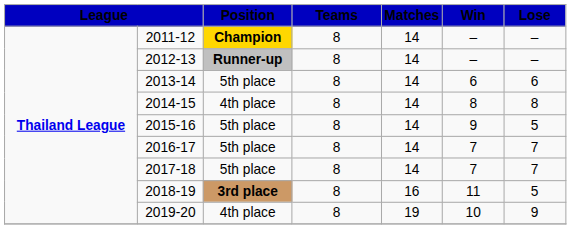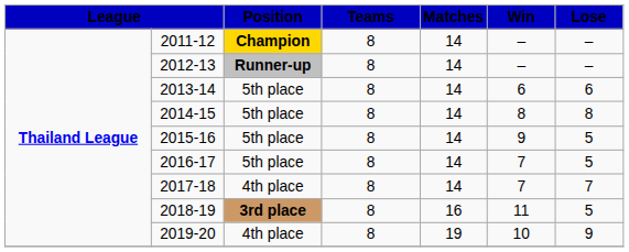 <table class="wikitable" style= "text-align:center; font-size:10pt;">
 <tr style= "background: #0000C0; font-weight:bold;">
 <td colspan="2" style="width:14em;"><span>League</span></td>
 <td style="width:6em;"><span>Position</span></td>
 <td style="width:6em;"><span>Teams</span></td>
 <td style="width:4em;"><span>Matches</span></td>
 <td style="width:4em;"><span>Win</span></td>
 <td style="width:4em;"><span>Lose</span></td>
 </tr>
 <tr>
 <td rowspan="9"><strong><a href='#'>Thailand League</a></strong></td>
 <td>2011-12</td>
 <td bgcolor="gold"><strong>Champion</strong></td>
 <td align="center">8</td>
 <td align="center">14</td>
 <td align="center">–</td>
 <td align="center">–</td>
 </tr>
 <tr>
 <td>2012-13</td>
 <td bgcolor="silver"><strong>Runner-up</strong></td>
 <td align="center">8</td>
 <td align="center">14</td>
 <td align="center">–</td>
 <td align="center">–</td>
 </tr>
 <tr>
 <td>2013-14</td>
 <td>5th place</td>
 <td align="center">8</td>
 <td align="center">14</td>
 <td align="center">6</td>
 <td align="center">6</td>
 </tr>
 <tr>
 <td>2014-15</td>
-<td>4th place</td>
+<td>5th place</td>
 <td align="center">8</td>
 <td align="center">14</td>
 <td align="center">8</td>
 <td align="center">8</td>
 </tr>
 <tr>
 <td>2015-16</td>
 <td>5th place</td>
 <td align="center">8</td>
 <td align="center">14</td>
 <td align="center">9</td>
 <td align="center">5</td>
 </tr>
 <tr>
 <td>2016-17</td>
 <td>5th place</td>
 <td align="center">8</td>
 <td align="center">14</td>
 <td align="center">7</td>
-<td align="center">7</td>
+<td align="center">5</td>
 </tr>
 <tr>
 <td>2017-18</td>
-<td>5th place</td>
+<td>4th place</td>
 <td align="center">8</td>
 <td align="center">14</td>
 <td align="center">7</td>
 <td align="center">7</td>
 </tr>
 <tr>
 <td>2018-19</td>
 <td bgcolor=#c96><strong>3rd place</strong></td>
 <td align="center">8</td>
 <td align="center">16</td>
 <td align="center">11</td>
 <td align="center">5</td>
 </tr>
 <tr>
 <td>2019-20</td>
 <td>4th place</td>
 <td align="center">8</td>
 <td align="center">19</td>
 <td align="center">10</td>
 <td align="center">9</td>
 </tr>
 <tr>
 </tr>
 </table>
